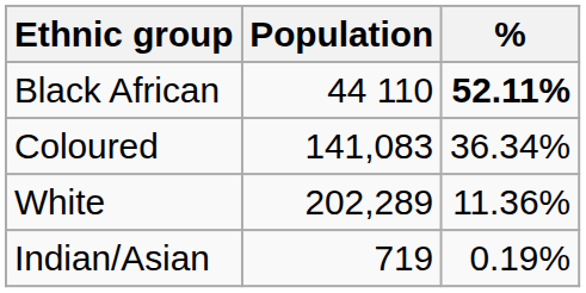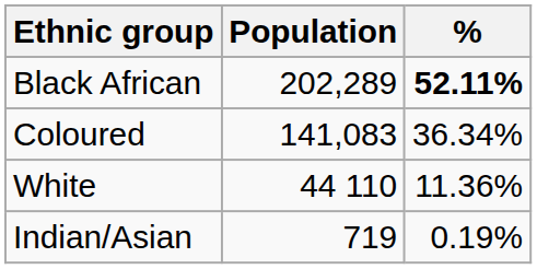 <table class="wikitable" style="font-size: 95%; text-align: right">
 <tr>
 <th>Ethnic group</th>
 <th>Population</th>
 <th>%</th>
 </tr>
 <tr>
 <td align=left>Black African</td>
-<td>44 110</td>
+<td>202,289</td>
 <td><strong>52.11%</strong></td>
 </tr>
 <tr>
 <td align=left>Coloured</td>
 <td>141,083</td>
 <td>36.34%</td>
 </tr>
 <tr>
 <td align=left>White</td>
-<td>202,289</td>
+<td>44 110</td>
 <td>11.36%</td>
 </tr>
 <tr>
 <td align=left>Indian/Asian</td>
 <td>719</td>
 <td>0.19%</td>
 </tr>
 </table>
